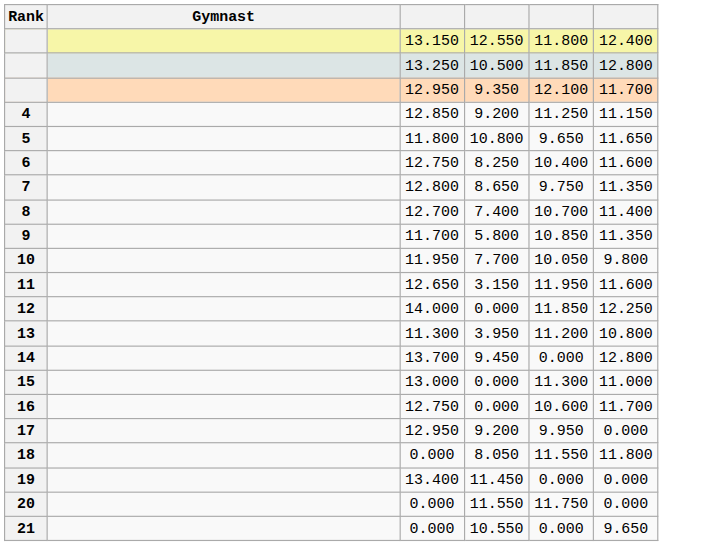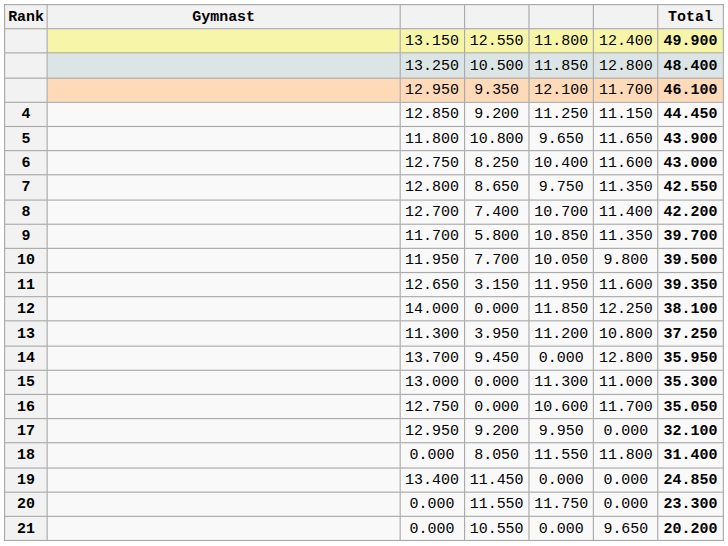 <table class="wikitable sortable" style="text-align:center; font-size:100%">
 <tr>
 <th scope="col" style="width:15px;">Rank</th>
 <th ! scope="col" style="width:300px;">Gymnast</th>
 <th ! scope="col" style="width:50px;"></th>
 <th ! scope="col" style="width:50px;"></th>
 <th ! scope="col" style="width:50px;"></th>
 <th ! scope="col" style="width:50px;"></th>
+<th ! scope="col" style="width:50px;">Total</th>
 </tr>
 <tr style="background:#F7F6A8;">
 <th scope=row style="text-align:center"></th>
 <td style="text-align:left;"></td>
 <td>13.150</td>
 <td>12.550</td>
 <td>11.800</td>
 <td>12.400</td>
+<td><strong>49.900</strong></td>
 </tr>
 <tr style="background:#DCE5E5;">
 <th scope=row style="text-align:center"></th>
 <td style="text-align:left;"></td>
 <td>13.250</td>
 <td>10.500</td>
 <td>11.850</td>
 <td>12.800</td>
+<td><strong>48.400</strong></td>
 </tr>
 <tr style="background:#FFDAB9;">
 <th scope=row style="text-align:center"></th>
 <td style="text-align:left;"></td>
 <td>12.950</td>
 <td>9.350</td>
 <td>12.100</td>
 <td>11.700</td>
+<td><strong>46.100</strong></td>
 </tr>
 <tr>
 <th scope=row style="text-align:center">4</th>
 <td style="text-align:left;"></td>
 <td>12.850</td>
 <td>9.200</td>
 <td>11.250</td>
 <td>11.150</td>
+<td><strong>44.450</strong></td>
 </tr>
 <tr>
 <th scope=row style="text-align:center">5</th>
 <td style="text-align:left;"></td>
 <td>11.800</td>
 <td>10.800</td>
 <td>9.650</td>
 <td>11.650</td>
+<td><strong>43.900</strong></td>
 </tr>
 <tr>
 <th scope=row style="text-align:center">6</th>
 <td style="text-align:left;"></td>
 <td>12.750</td>
 <td>8.250</td>
 <td>10.400</td>
 <td>11.600</td>
+<td><strong>43.000</strong></td>
 </tr>
 <tr>
 <th scope=row style="text-align:center">7</th>
 <td style="text-align:left;"></td>
 <td>12.800</td>
 <td>8.650</td>
 <td>9.750</td>
 <td>11.350</td>
+<td><strong>42.550</strong></td>
 </tr>
 <tr>
 <th scope=row style="text-align:center">8</th>
 <td style="text-align:left;"></td>
 <td>12.700</td>
 <td>7.400</td>
 <td>10.700</td>
 <td>11.400</td>
+<td><strong>42.200</strong></td>
 </tr>
 <tr>
 <th scope=row style="text-align:center">9</th>
 <td style="text-align:left;"></td>
 <td>11.700</td>
 <td>5.800</td>
 <td>10.850</td>
 <td>11.350</td>
+<td><strong>39.700</strong></td>
 </tr>
 <tr>
 <th scope=row style="text-align:center">10</th>
 <td style="text-align:left;"></td>
 <td>11.950</td>
 <td>7.700</td>
 <td>10.050</td>
 <td>9.800</td>
+<td><strong>39.500</strong></td>
 </tr>
 <tr>
 <th scope=row style="text-align:center">11</th>
 <td style="text-align:left;"></td>
 <td>12.650</td>
 <td>3.150</td>
 <td>11.950</td>
 <td>11.600</td>
+<td><strong>39.350</strong></td>
 </tr>
 <tr>
 <th scope=row style="text-align:center">12</th>
 <td style="text-align:left;"></td>
 <td>14.000</td>
 <td>0.000</td>
 <td>11.850</td>
 <td>12.250</td>
+<td><strong>38.100</strong></td>
 </tr>
 <tr>
 <th scope=row style="text-align:center">13</th>
 <td style="text-align:left;"></td>
 <td>11.300</td>
 <td>3.950</td>
 <td>11.200</td>
 <td>10.800</td>
+<td><strong>37.250</strong></td>
 </tr>
 <tr>
 <th scope=row style="text-align:center">14</th>
 <td style="text-align:left;"></td>
 <td>13.700</td>
 <td>9.450</td>
 <td>0.000</td>
 <td>12.800</td>
+<td><strong>35.950</strong></td>
 </tr>
 <tr>
 <th scope=row style="text-align:center">15</th>
 <td style="text-align:left;"></td>
 <td>13.000</td>
 <td>0.000</td>
 <td>11.300</td>
 <td>11.000</td>
+<td><strong>35.300</strong></td>
 </tr>
 <tr>
 <th scope=row style="text-align:center">16</th>
 <td style="text-align:left;"></td>
 <td>12.750</td>
 <td>0.000</td>
 <td>10.600</td>
 <td>11.700</td>
+<td><strong>35.050</strong></td>
 </tr>
 <tr>
 <th scope=row style="text-align:center">17</th>
 <td style="text-align:left;"></td>
 <td>12.950</td>
 <td>9.200</td>
 <td>9.950</td>
 <td>0.000</td>
+<td><strong>32.100</strong></td>
 </tr>
 <tr>
 <th scope=row style="text-align:center">18</th>
 <td style="text-align:left;"></td>
 <td>0.000</td>
 <td>8.050</td>
 <td>11.550</td>
 <td>11.800</td>
+<td><strong>31.400</strong></td>
 </tr>
 <tr>
 <th scope=row style="text-align:center">19</th>
 <td style="text-align:left;"></td>
 <td>13.400</td>
 <td>11.450</td>
 <td>0.000</td>
 <td>0.000</td>
+<td><strong>24.850</strong></td>
 </tr>
 <tr>
 <th scope=row style="text-align:center">20</th>
 <td style="text-align:left;"></td>
 <td>0.000</td>
 <td>11.550</td>
 <td>11.750</td>
 <td>0.000</td>
+<td><strong>23.300</strong></td>
 </tr>
 <tr>
 <th scope=row style="text-align:center">21</th>
 <td style="text-align:left;"></td>
 <td>0.000</td>
 <td>10.550</td>
 <td>0.000</td>
 <td>9.650</td>
+<td><strong>20.200</strong></td>
 </tr>
 </table>
